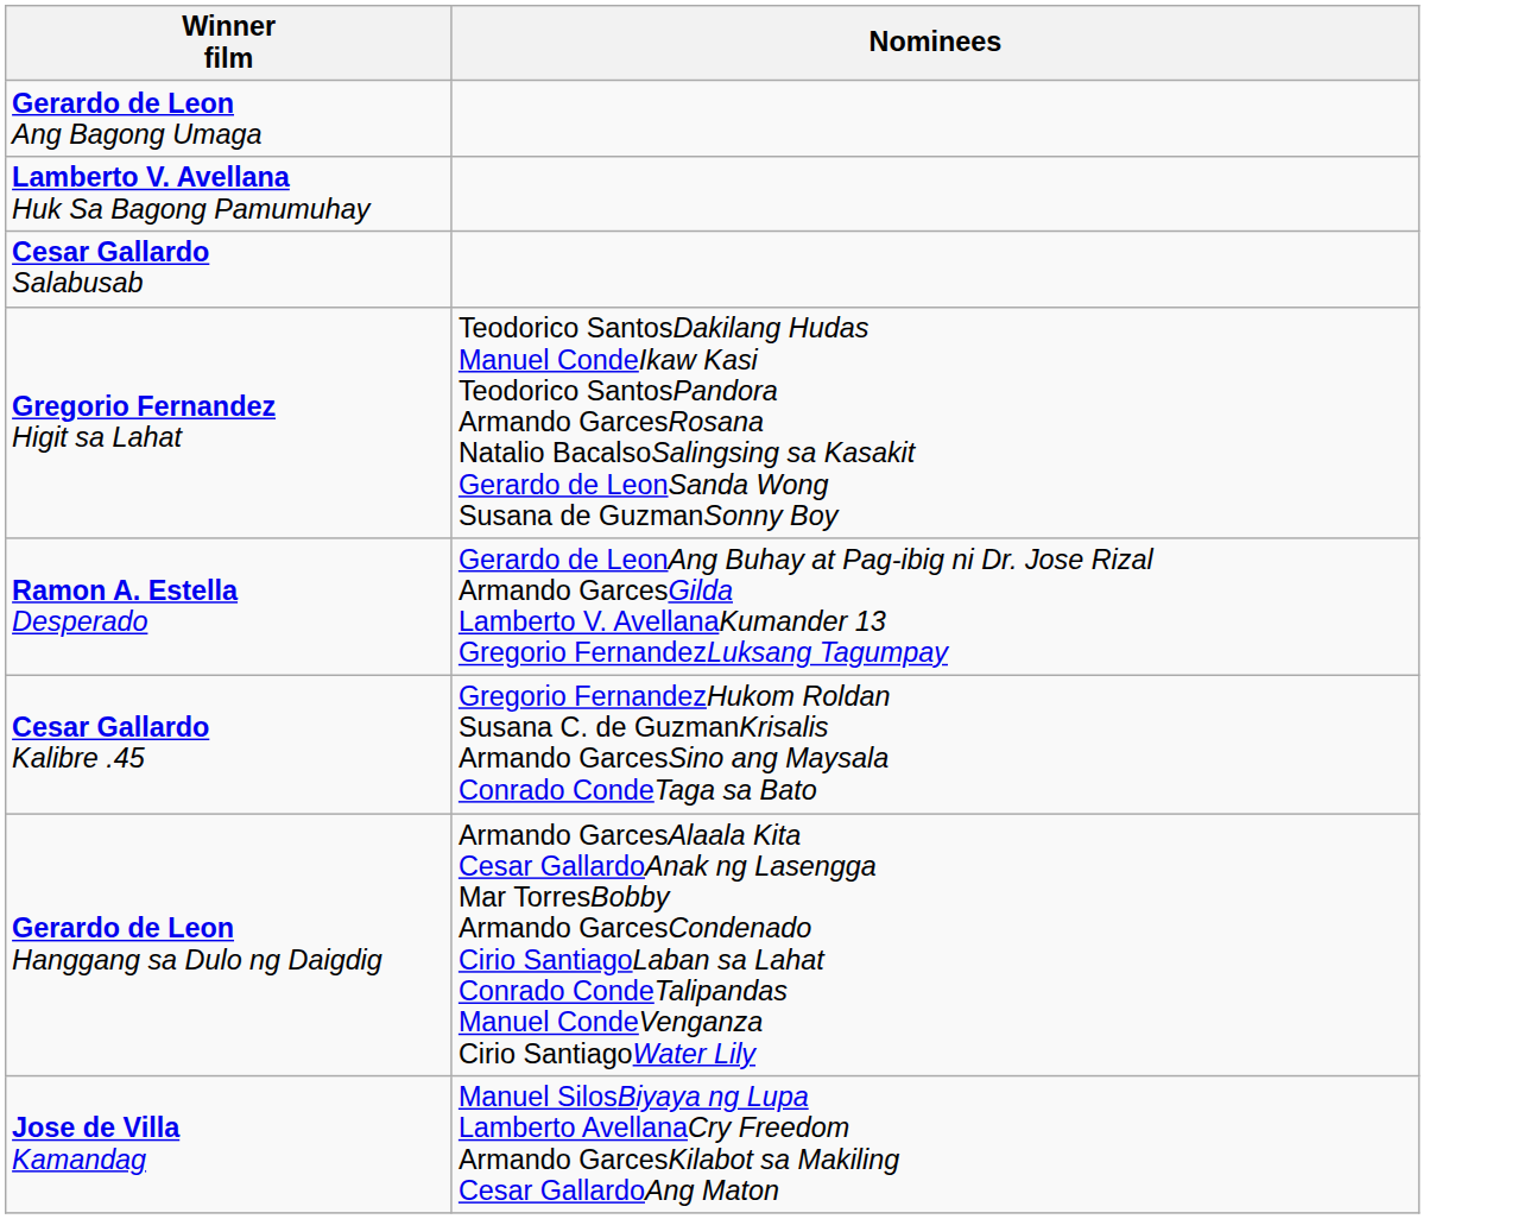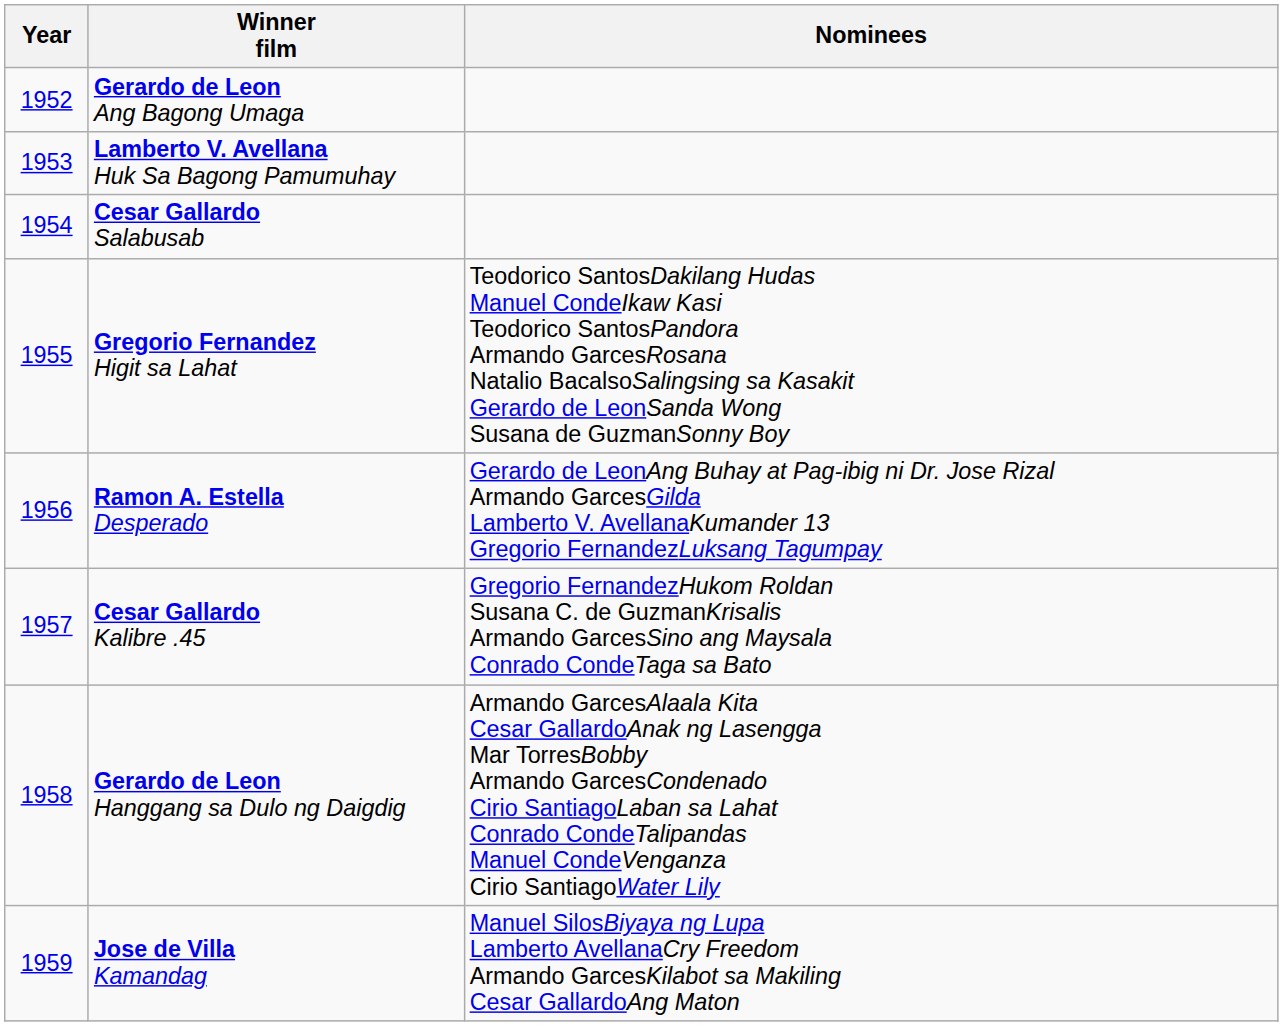 <table class="wikitable">
 <tr>
+<th width="50">Year</th>
 <th width="250">Winner<br>film</th>
 <th width="550">Nominees</th>
 </tr>
 <tr>
+<td align="center"><a href='#'>1952</a></td>
 <td><strong><a href='#'>Gerardo de Leon</a></strong> <br><em>Ang Bagong Umaga</em></td>
 <td></td>
 </tr>
 <tr>
+<td align="center"><a href='#'>1953</a></td>
 <td><strong><a href='#'>Lamberto V. Avellana</a></strong> <br><em>Huk Sa Bagong Pamumuhay</em></td>
 <td></td>
 </tr>
 <tr>
+<td align="center"><a href='#'>1954</a></td>
 <td><strong><a href='#'>Cesar Gallardo</a></strong> <br><em>Salabusab</em></td>
 <td></td>
 </tr>
 <tr>
+<td align="center"><a href='#'>1955</a></td>
 <td><strong><a href='#'>Gregorio Fernandez</a></strong> <br><em>Higit sa Lahat</em></td>
 <td>Teodorico Santos<em>Dakilang Hudas</em><br><a href='#'>Manuel Conde</a><em>Ikaw Kasi</em> <br>Teodorico Santos<em>Pandora</em> <br>Armando Garces<em>Rosana</em> <br> Natalio Bacalso<em>Salingsing sa Kasakit</em> <br> <a href='#'>Gerardo de Leon</a><em>Sanda Wong</em><br> Susana de Guzman<em>Sonny Boy</em></td>
 </tr>
 <tr>
+<td align="center"><a href='#'>1956</a></td>
 <td><strong><a href='#'>Ramon A. Estella</a></strong> <br><em><a href='#'>Desperado</a></em></td>
 <td><a href='#'>Gerardo de Leon</a><em>Ang Buhay at Pag-ibig ni Dr. Jose Rizal</em><br>Armando Garces<em><a href='#'>Gilda</a></em>  <br><a href='#'>Lamberto V. Avellana</a><em>Kumander 13</em> <br><a href='#'>Gregorio Fernandez</a><em><a href='#'>Luksang Tagumpay</a></em></td>
 </tr>
 <tr>
+<td align="center"><a href='#'>1957</a></td>
 <td><strong><a href='#'>Cesar Gallardo</a></strong> <br><em>Kalibre .45</em></td>
 <td><a href='#'>Gregorio Fernandez</a><em>Hukom Roldan</em> <br>Susana C. de Guzman<em>Krisalis</em>  <br>Armando Garces<em>Sino ang Maysala</em> <br><a href='#'>Conrado Conde</a><em>Taga sa Bato</em></td>
 </tr>
 <tr>
+<td align="center"><a href='#'>1958</a></td>
 <td><strong><a href='#'>Gerardo de Leon</a></strong> <br><em>Hanggang sa Dulo ng Daigdig</em></td>
 <td>Armando Garces<em>Alaala Kita</em>  <br><a href='#'>Cesar Gallardo</a><em>Anak ng Lasengga</em>  <br>Mar Torres<em>Bobby</em>  <br>Armando Garces<em>Condenado</em> <br> <a href='#'>Cirio Santiago</a><em>Laban sa Lahat</em>  <br> <a href='#'>Conrado Conde</a><em>Talipandas</em>  <br> <a href='#'>Manuel Conde</a><em>Venganza</em> <br> Cirio Santiago<em><a href='#'>Water Lily</a></em></td>
 </tr>
 <tr>
+<td align="center"><a href='#'>1959</a></td>
 <td><strong><a href='#'>Jose de Villa</a></strong> <br><em><a href='#'>Kamandag</a></em></td>
 <td><a href='#'>Manuel Silos</a><em><a href='#'>Biyaya ng Lupa</a></em>  <br> <a href='#'>Lamberto Avellana</a><em>Cry Freedom</em> <br>Armando Garces<em>Kilabot sa Makiling</em><br><a href='#'>Cesar Gallardo</a><em>Ang Maton</em></td>
 </tr>
 </table>
